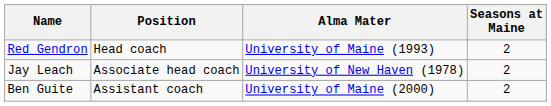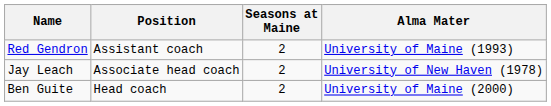 <table class="wikitable" border="1" style="font-size:90%;">
 <tr>
 <th>Name</th>
 <th>Position</th>
+<th>Seasons at<br>Maine</th>
 <th>Alma Mater</th>
-<th>Seasons at<br>Maine</th>
 </tr>
 <tr>
 <td><a href='#'>Red Gendron</a></td>
-<td>Head coach</td>
+<td>Assistant coach</td>
+<td align=center>2</td>
 <td><a href='#'>University of Maine</a> (1993)</td>
-<td align=center>2</td>
 </tr>
 <tr>
 <td>Jay Leach</td>
 <td>Associate head coach</td>
+<td align=center>2</td>
 <td><a href='#'>University of New Haven</a> (1978)</td>
-<td align=center>2</td>
 </tr>
 <tr>
 <td>Ben Guite</td>
-<td>Assistant coach</td>
+<td>Head coach</td>
+<td align=center>2</td>
 <td><a href='#'>University of Maine</a> (2000)</td>
-<td align=center>2</td>
 </tr>
 </table>
